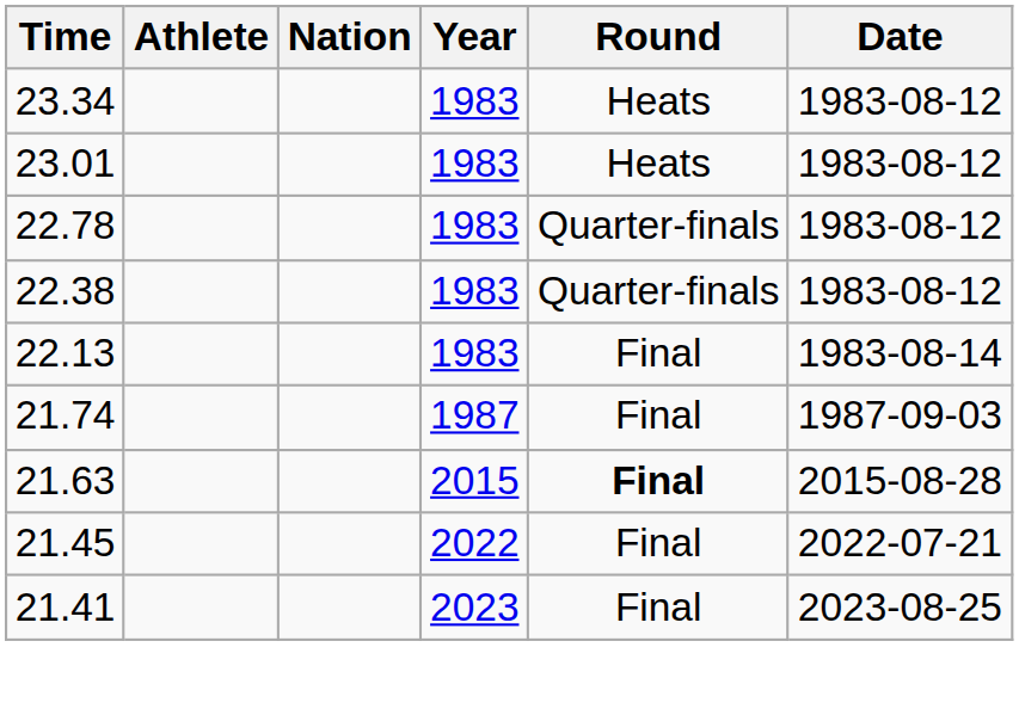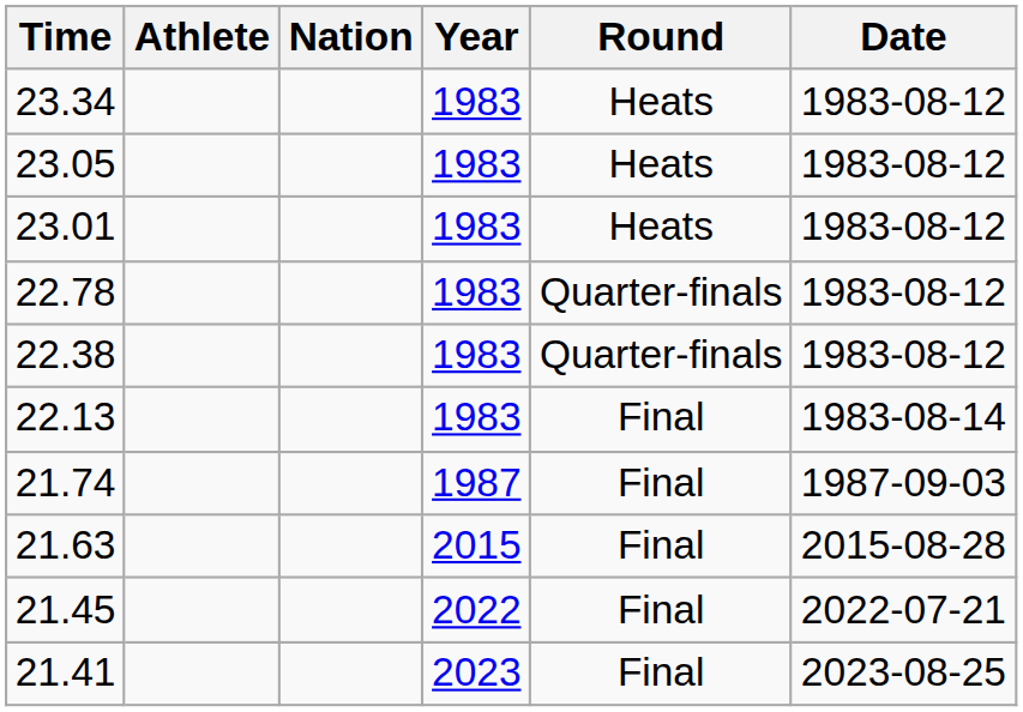 <table class="wikitable sortable" style="text-align:center">
 <tr>
 <th>Time</th>
 <th>Athlete</th>
 <th>Nation</th>
 <th>Year</th>
 <th>Round</th>
 <th>Date</th>
 </tr>
 <tr>
 <td>23.34</td>
+<td align=left></td>
+<td align=left></td>
+<td><a href='#'>1983</a></td>
+<td>Heats</td>
+<td>1983-08-12</td>
+</tr>
+<tr>
+<td>23.05</td>
 <td align=left></td>
 <td align=left></td>
 <td><a href='#'>1983</a></td>
 <td>Heats</td>
 <td>1983-08-12</td>
 </tr>
 <tr>
 <td>23.01</td>
 <td align=left></td>
 <td align=left></td>
 <td><a href='#'>1983</a></td>
 <td>Heats</td>
 <td>1983-08-12</td>
 </tr>
 <tr>
 <td>22.78</td>
 <td align=left></td>
 <td align=left></td>
 <td><a href='#'>1983</a></td>
 <td>Quarter-finals</td>
 <td>1983-08-12</td>
 </tr>
 <tr>
 <td>22.38</td>
 <td align=left></td>
 <td align=left></td>
 <td><a href='#'>1983</a></td>
 <td>Quarter-finals</td>
 <td>1983-08-12</td>
 </tr>
 <tr>
 <td>22.13</td>
 <td align=left></td>
 <td align=left></td>
 <td><a href='#'>1983</a></td>
 <td>Final</td>
 <td>1983-08-14</td>
 </tr>
 <tr>
 <td>21.74</td>
 <td align=left></td>
 <td align=left></td>
 <td><a href='#'>1987</a></td>
 <td>Final</td>
 <td>1987-09-03</td>
 </tr>
 <tr>
 <td>21.63</td>
 <td align=left></td>
 <td align=left></td>
 <td><a href='#'>2015</a></td>
-<td><strong>Final</strong></td>
+<td>Final</td>
 <td>2015-08-28</td>
 </tr>
 <tr>
 <td>21.45</td>
 <td align=left></td>
 <td align=left></td>
 <td><a href='#'>2022</a></td>
 <td>Final</td>
 <td>2022-07-21</td>
 </tr>
 <tr>
 <td>21.41</td>
 <td align=left></td>
 <td align=left></td>
 <td><a href='#'>2023</a></td>
 <td>Final</td>
 <td>2023-08-25</td>
 </tr>
 </table>
